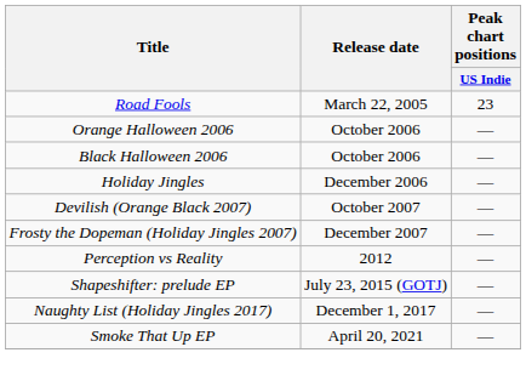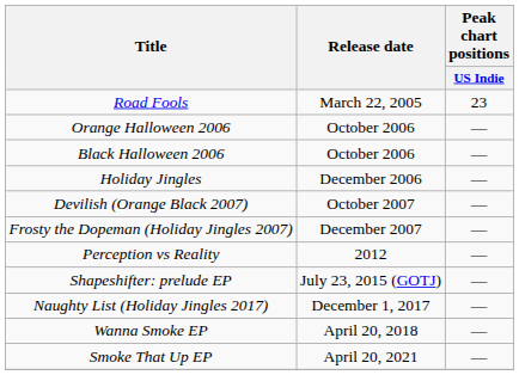 <table class="wikitable" style="text-align:center;">
 <tr>
 <th rowspan="2">Title</th>
 <th rowspan="2">Release date</th>
 <th>Peak chart positions</th>
 </tr>
 <tr style="font-size:smaller;">
 <th style="width:30px;"><a href='#'>US Indie</a></th>
 </tr>
 <tr>
 <td><em><a href='#'>Road Fools</a></em></td>
 <td>March 22, 2005</td>
 <td>23</td>
 </tr>
 <tr>
 <td><em>Orange Halloween 2006</em></td>
 <td>October 2006</td>
 <td>—</td>
 </tr>
 <tr>
 <td><em>Black Halloween 2006</em></td>
 <td>October 2006</td>
 <td>—</td>
 </tr>
 <tr>
 <td><em>Holiday Jingles</em></td>
 <td>December 2006</td>
 <td>—</td>
 </tr>
 <tr>
 <td><em>Devilish (Orange Black 2007)</em></td>
 <td>October 2007</td>
 <td>—</td>
 </tr>
 <tr>
 <td><em>Frosty the Dopeman (Holiday Jingles 2007)</em></td>
 <td>December 2007</td>
 <td>—</td>
 </tr>
 <tr>
 <td><em>Perception vs Reality</em></td>
 <td>2012</td>
 <td>—</td>
 </tr>
 <tr>
 <td><em>Shapeshifter: prelude EP</em></td>
 <td>July 23, 2015 (<a href='#'>GOTJ</a>)</td>
 <td>—</td>
 </tr>
 <tr>
 <td><em>Naughty List (Holiday Jingles 2017)</em></td>
 <td>December 1, 2017</td>
 <td>—</td>
 </tr>
 <tr>
+<td><em>Wanna Smoke EP</em></td>
+<td>April 20, 2018</td>
+<td>—</td>
+</tr>
+<tr>
 <td><em>Smoke That Up EP</em></td>
 <td>April 20, 2021</td>
 <td>—</td>
 </tr>
 <tr>
 </tr>
 </table>
